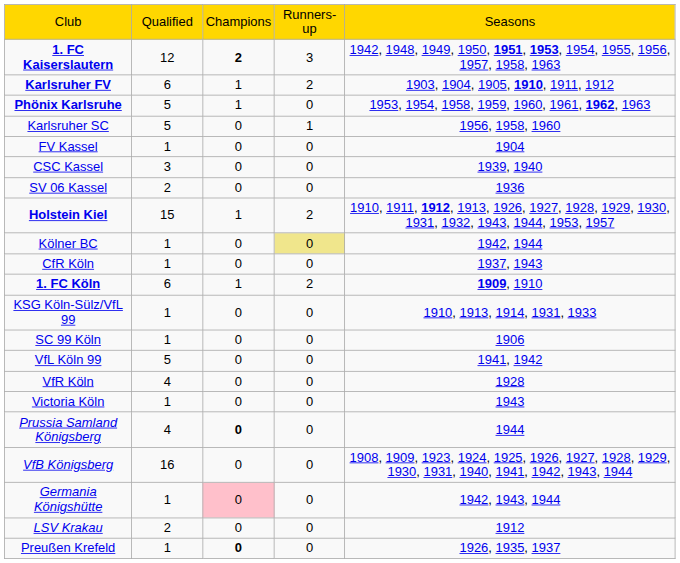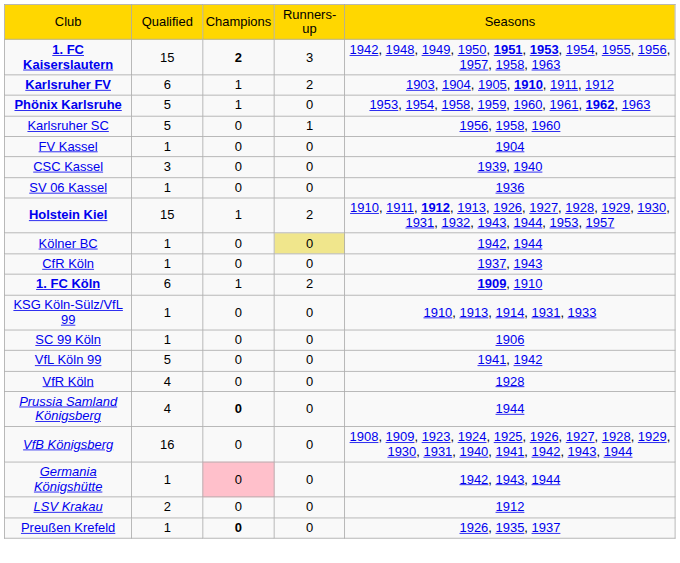 <table class="wikitable sortable">
 <tr align="center" bgcolor="#FFD700">
 <td width="150">Club</td>
 <td width="80">Qualified</td>
 <td width="80">Champions</td>
 <td width="80">Runners-up</td>
 <td width="400">Seasons</td>
 </tr>
 <tr align="center">
 <td><strong><a href='#'>1. FC Kaiserslautern</a></strong></td>
-<td>12</td>
+<td>15</td>
 <td><strong>2</strong></td>
 <td>3</td>
 <td><a href='#'>1942</a>, <a href='#'>1948</a>, <a href='#'>1949</a>, <a href='#'>1950</a>, <strong><a href='#'>1951</a></strong>, <strong><a href='#'>1953</a></strong>, <a href='#'>1954</a>, <a href='#'>1955</a>, <a href='#'>1956</a>, <a href='#'>1957</a>, <a href='#'>1958</a>, <a href='#'>1963</a></td>
 </tr>
 <tr align="center">
 <td><strong><a href='#'>Karlsruher FV</a></strong></td>
 <td>6</td>
 <td>1</td>
 <td>2</td>
 <td><a href='#'>1903</a>, <a href='#'>1904</a>, <a href='#'>1905</a>, <strong><a href='#'>1910</a></strong>, <a href='#'>1911</a>, <a href='#'>1912</a></td>
 </tr>
 <tr align="center">
 <td><strong><a href='#'>Phönix Karlsruhe</a></strong></td>
 <td>5</td>
 <td>1</td>
 <td>0</td>
 <td><a href='#'>1953</a>, <a href='#'>1954</a>, <a href='#'>1958</a>, <a href='#'>1959</a>, <a href='#'>1960</a>, <a href='#'>1961</a>, <strong><a href='#'>1962</a></strong>, <a href='#'>1963</a></td>
 </tr>
 <tr align="center">
 <td><a href='#'>Karlsruher SC</a></td>
 <td>5</td>
 <td>0</td>
 <td>1</td>
 <td><a href='#'>1956</a>, <a href='#'>1958</a>, <a href='#'>1960</a></td>
 </tr>
 <tr align="center">
 <td><a href='#'>FV Kassel</a></td>
 <td>1</td>
 <td>0</td>
 <td>0</td>
 <td><a href='#'>1904</a></td>
 </tr>
 <tr align="center">
 <td><a href='#'>CSC Kassel</a></td>
 <td>3</td>
 <td>0</td>
 <td>0</td>
 <td><a href='#'>1939</a>, <a href='#'>1940</a></td>
 </tr>
 <tr align="center">
 <td><a href='#'>SV 06 Kassel</a></td>
-<td>2</td>
+<td>1</td>
 <td>0</td>
 <td>0</td>
 <td><a href='#'>1936</a></td>
 </tr>
 <tr align="center">
 <td><strong><a href='#'>Holstein Kiel</a></strong></td>
 <td>15</td>
 <td>1</td>
 <td>2</td>
 <td><a href='#'>1910</a>, <a href='#'>1911</a>, <strong><a href='#'>1912</a></strong>, <a href='#'>1913</a>, <a href='#'>1926</a>, <a href='#'>1927</a>, <a href='#'>1928</a>, <a href='#'>1929</a>, <a href='#'>1930</a>, <a href='#'>1931</a>, <a href='#'>1932</a>, <a href='#'>1943</a>, <a href='#'>1944</a>, <a href='#'>1953</a>, <a href='#'>1957</a></td>
 </tr>
 <tr align="center">
 <td><a href='#'>Kölner BC</a></td>
 <td>1</td>
 <td>0</td>
 <td style="background: khaki;">0</td>
 <td><a href='#'>1942</a>, <a href='#'>1944</a></td>
 </tr>
 <tr align="center">
 <td><a href='#'>CfR Köln</a></td>
 <td>1</td>
 <td>0</td>
 <td>0</td>
 <td><a href='#'>1937</a>, <a href='#'>1943</a></td>
 </tr>
 <tr align="center">
 <td><strong><a href='#'>1. FC Köln</a></strong></td>
 <td>6</td>
 <td>1</td>
 <td>2</td>
 <td><strong><a href='#'>1909</a></strong>, <a href='#'>1910</a></td>
 </tr>
 <tr align="center">
 <td><a href='#'>KSG Köln-Sülz/VfL 99</a></td>
 <td>1</td>
 <td>0</td>
 <td>0</td>
 <td><a href='#'>1910</a>, <a href='#'>1913</a>, <a href='#'>1914</a>, <a href='#'>1931</a>, <a href='#'>1933</a></td>
 </tr>
 <tr align="center">
 <td><a href='#'>SC 99 Köln</a></td>
 <td>1</td>
 <td>0</td>
 <td>0</td>
 <td><a href='#'>1906</a></td>
 </tr>
 <tr align="center">
 <td><a href='#'>VfL Köln 99</a></td>
 <td>5</td>
 <td>0</td>
 <td>0</td>
 <td><a href='#'>1941</a>, <a href='#'>1942</a></td>
 </tr>
 <tr align="center">
 <td><a href='#'>VfR Köln</a></td>
 <td>4</td>
 <td>0</td>
 <td>0</td>
 <td><a href='#'>1928</a></td>
 </tr>
 <tr align="center">
-<td><a href='#'>Victoria Köln</a></td>
-<td>1</td>
-<td>0</td>
-<td>0</td>
-<td><a href='#'>1943</a></td>
-</tr>
-<tr align="center">
 <td><em><a href='#'>Prussia Samland Königsberg</a></em></td>
 <td>4</td>
 <td><strong>0</strong></td>
 <td>0</td>
 <td><a href='#'>1944</a></td>
 </tr>
 <tr align="center">
 <td><em><a href='#'>VfB Königsberg</a></em></td>
 <td>16</td>
 <td>0</td>
 <td>0</td>
 <td><a href='#'>1908</a>, <a href='#'>1909</a>, <a href='#'>1923</a>, <a href='#'>1924</a>, <a href='#'>1925</a>, <a href='#'>1926</a>, <a href='#'>1927</a>, <a href='#'>1928</a>, <a href='#'>1929</a>, <a href='#'>1930</a>, <a href='#'>1931</a>, <a href='#'>1940</a>, <a href='#'>1941</a>, <a href='#'>1942</a>, <a href='#'>1943</a>, <a href='#'>1944</a></td>
 </tr>
 <tr align="center">
 <td><em><a href='#'>Germania Königshütte</a></em></td>
 <td>1</td>
 <td style="background: pink;">0</td>
 <td>0</td>
 <td><a href='#'>1942</a>, <a href='#'>1943</a>, <a href='#'>1944</a></td>
 </tr>
 <tr align="center">
 <td><em><a href='#'>LSV Krakau</a></em></td>
 <td>2</td>
 <td>0</td>
 <td>0</td>
 <td><a href='#'>1912</a></td>
 </tr>
 <tr align="center">
 <td><a href='#'>Preußen Krefeld</a></td>
 <td>1</td>
 <td><strong>0</strong></td>
 <td>0</td>
 <td><a href='#'>1926</a>, <a href='#'>1935</a>, <a href='#'>1937</a></td>
 </tr>
 </table>
